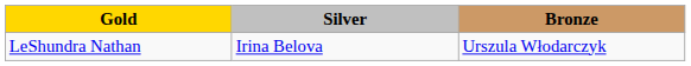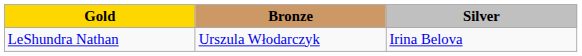 <table class="wikitable" style="text-align:left">
 <tr align="center">
 <td width=200 bgcolor=gold><strong>Gold</strong></td>
+<td width=200 bgcolor=CC9966><strong>Bronze</strong></td>
 <td width=200 bgcolor=silver><strong>Silver</strong></td>
-<td width=200 bgcolor=CC9966><strong>Bronze</strong></td>
 </tr>
 <tr>
 <td><a href='#'>LeShundra Nathan</a><br><em></em></td>
+<td><a href='#'>Urszula Włodarczyk</a><br><em></em></td>
 <td><a href='#'>Irina Belova</a><br><em></em></td>
-<td><a href='#'>Urszula Włodarczyk</a><br><em></em></td>
 </tr>
 </table>
